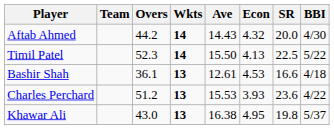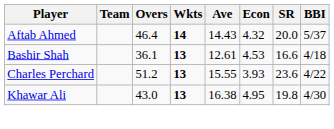 <table class="wikitable sortable">
 <tr>
 <th>Player</th>
 <th>Team</th>
 <th>Overs</th>
 <th>Wkts</th>
 <th>Ave</th>
 <th>Econ</th>
 <th>SR</th>
 <th>BBI</th>
 </tr>
 <tr>
 <td><a href='#'>Aftab Ahmed</a></td>
 <td></td>
-<td>44.2</td>
+<td>46.4</td>
 <td><strong>14</strong></td>
 <td>14.43</td>
 <td>4.32</td>
 <td>20.0</td>
-<td>4/30</td>
-</tr>
-<tr>
-<td><a href='#'>Timil Patel</a></td>
-<td></td>
-<td>52.3</td>
-<td><strong>14</strong></td>
-<td>15.50</td>
-<td>4.13</td>
-<td>22.5</td>
-<td>5/22</td>
+<td>5/37</td>
 </tr>
 <tr>
 <td><a href='#'>Bashir Shah</a></td>
 <td></td>
 <td>36.1</td>
 <td><strong>13</strong></td>
 <td>12.61</td>
 <td>4.53</td>
 <td>16.6</td>
 <td>4/18</td>
 </tr>
 <tr>
 <td><a href='#'>Charles Perchard</a></td>
 <td></td>
 <td>51.2</td>
 <td><strong>13</strong></td>
-<td>15.53</td>
+<td>15.55</td>
 <td>3.93</td>
 <td>23.6</td>
 <td>4/22</td>
 </tr>
 <tr>
 <td><a href='#'>Khawar Ali</a></td>
 <td></td>
 <td>43.0</td>
 <td><strong>13</strong></td>
 <td>16.38</td>
 <td>4.95</td>
 <td>19.8</td>
-<td>5/37</td>
+<td>4/30</td>
 </tr>
 </table>
